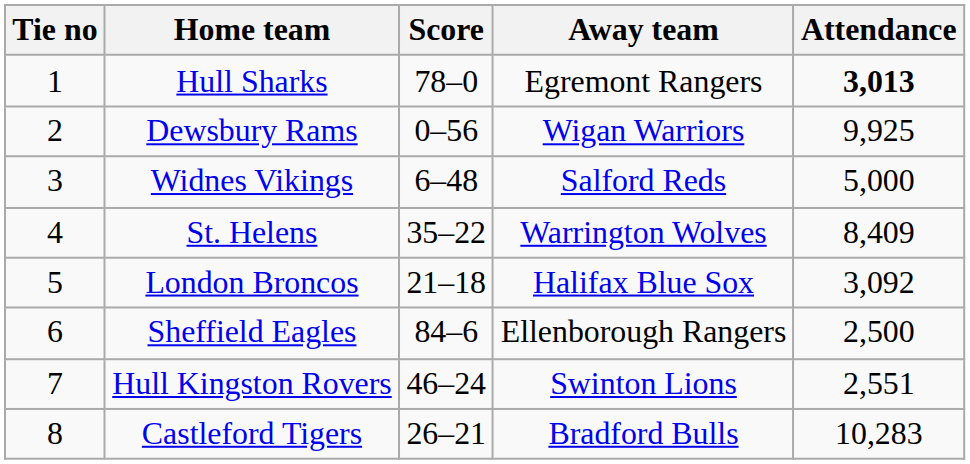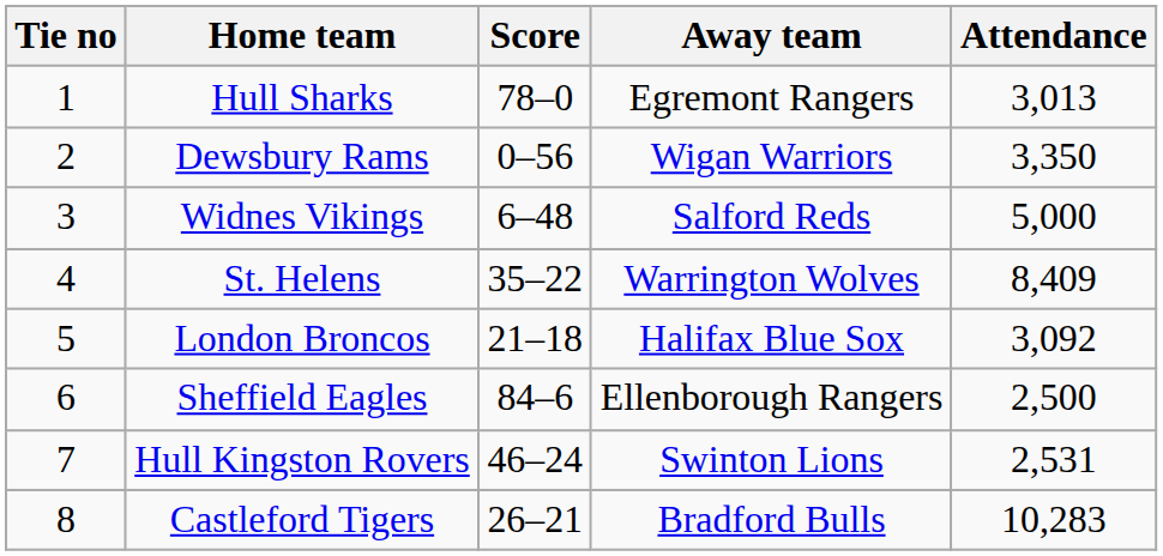 <table class="wikitable" style="text-align:center">
 <tr>
 <th>Tie no</th>
 <th>Home team</th>
 <th>Score</th>
 <th>Away team</th>
 <th>Attendance</th>
 </tr>
 <tr>
 <td>1</td>
 <td><a href='#'>Hull Sharks</a></td>
 <td>78–0</td>
 <td>Egremont Rangers</td>
-<td><strong>3,013</strong></td>
+<td>3,013</td>
 </tr>
 <tr>
 <td>2</td>
 <td><a href='#'>Dewsbury Rams</a></td>
 <td>0–56</td>
 <td><a href='#'>Wigan Warriors</a></td>
-<td>9,925</td>
+<td>3,350</td>
 </tr>
 <tr>
 <td>3</td>
 <td><a href='#'>Widnes Vikings</a></td>
 <td>6–48</td>
 <td><a href='#'>Salford Reds</a></td>
 <td>5,000</td>
 </tr>
 <tr>
 <td>4</td>
 <td><a href='#'>St. Helens</a></td>
 <td>35–22</td>
 <td><a href='#'>Warrington Wolves</a></td>
 <td>8,409</td>
 </tr>
 <tr>
 <td>5</td>
 <td><a href='#'>London Broncos</a></td>
 <td>21–18</td>
 <td><a href='#'>Halifax Blue Sox</a></td>
 <td>3,092</td>
 </tr>
 <tr>
 <td>6</td>
 <td><a href='#'>Sheffield Eagles</a></td>
 <td>84–6</td>
 <td>Ellenborough Rangers</td>
 <td>2,500</td>
 </tr>
 <tr>
 <td>7</td>
 <td><a href='#'>Hull Kingston Rovers</a></td>
 <td>46–24</td>
 <td><a href='#'>Swinton Lions</a></td>
-<td>2,551</td>
+<td>2,531</td>
 </tr>
 <tr>
 <td>8</td>
 <td><a href='#'>Castleford Tigers</a></td>
 <td>26–21</td>
 <td><a href='#'>Bradford Bulls</a></td>
 <td>10,283</td>
 </tr>
 </table>
